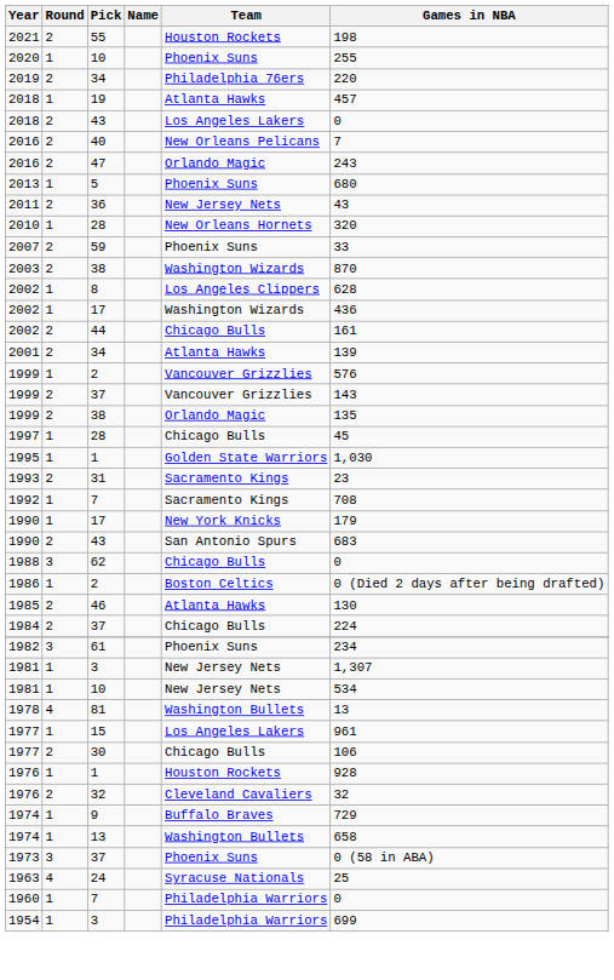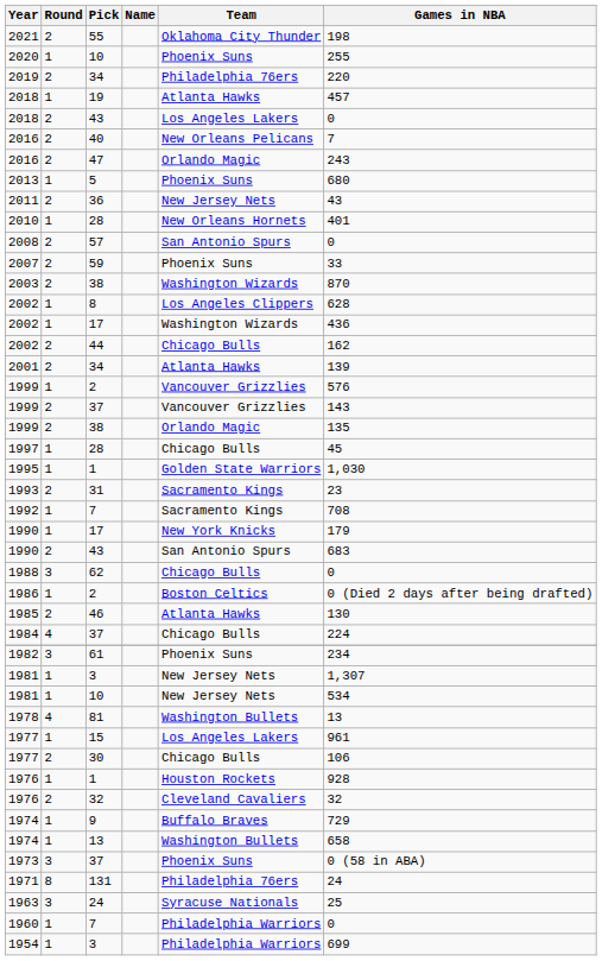 <table class="wikitable sortable">
 <tr>
 <th>Year</th>
 <th>Round</th>
 <th>Pick</th>
 <th>Name</th>
 <th>Team</th>
 <th>Games in NBA</th>
 </tr>
 <tr>
 <td>2021</td>
 <td>2</td>
 <td>55</td>
 <td></td>
-<td><a href='#'>Houston Rockets</a></td>
+<td><a href='#'>Oklahoma City Thunder</a></td>
 <td>198</td>
 </tr>
 <tr>
 <td>2020</td>
 <td>1</td>
 <td>10</td>
 <td></td>
 <td><a href='#'>Phoenix Suns</a></td>
 <td>255</td>
 </tr>
 <tr>
 <td>2019</td>
 <td>2</td>
 <td>34</td>
 <td></td>
 <td><a href='#'>Philadelphia 76ers</a></td>
 <td>220</td>
 </tr>
 <tr>
 <td>2018</td>
 <td>1</td>
 <td>19</td>
 <td></td>
 <td><a href='#'>Atlanta Hawks</a></td>
 <td>457</td>
 </tr>
 <tr>
 <td>2018</td>
 <td>2</td>
 <td>43</td>
 <td></td>
 <td><a href='#'>Los Angeles Lakers</a></td>
 <td>0</td>
 </tr>
 <tr>
 <td>2016</td>
 <td>2</td>
 <td>40</td>
 <td></td>
 <td><a href='#'>New Orleans Pelicans</a></td>
 <td>7</td>
 </tr>
 <tr>
 <td>2016</td>
 <td>2</td>
 <td>47</td>
 <td></td>
 <td><a href='#'>Orlando Magic</a></td>
 <td>243</td>
 </tr>
 <tr>
 <td>2013</td>
 <td>1</td>
 <td>5</td>
 <td></td>
 <td><a href='#'>Phoenix Suns</a></td>
 <td>680</td>
 </tr>
 <tr>
 <td>2011</td>
 <td>2</td>
 <td>36</td>
 <td></td>
 <td><a href='#'>New Jersey Nets</a></td>
 <td>43</td>
 </tr>
 <tr>
 <td>2010</td>
 <td>1</td>
 <td>28</td>
 <td></td>
 <td><a href='#'>New Orleans Hornets</a></td>
-<td>320</td>
+<td>401</td>
+</tr>
+<tr>
+<td>2008</td>
+<td>2</td>
+<td>57</td>
+<td></td>
+<td><a href='#'>San Antonio Spurs</a></td>
+<td>0</td>
 </tr>
 <tr>
 <td>2007</td>
 <td>2</td>
 <td>59</td>
 <td></td>
 <td>Phoenix Suns</td>
 <td>33</td>
 </tr>
 <tr>
 <td>2003</td>
 <td>2</td>
 <td>38</td>
 <td></td>
 <td><a href='#'>Washington Wizards</a></td>
 <td>870</td>
 </tr>
 <tr>
 <td>2002</td>
 <td>1</td>
 <td>8</td>
 <td></td>
 <td><a href='#'>Los Angeles Clippers</a></td>
 <td>628</td>
 </tr>
 <tr>
 <td>2002</td>
 <td>1</td>
 <td>17</td>
 <td></td>
 <td>Washington Wizards</td>
 <td>436</td>
 </tr>
 <tr>
 <td>2002</td>
 <td>2</td>
 <td>44</td>
 <td></td>
 <td><a href='#'>Chicago Bulls</a></td>
-<td>161</td>
+<td>162</td>
 </tr>
 <tr>
 <td>2001</td>
 <td>2</td>
 <td>34</td>
 <td></td>
 <td><a href='#'>Atlanta Hawks</a></td>
 <td>139</td>
 </tr>
 <tr>
 <td>1999</td>
 <td>1</td>
 <td>2</td>
 <td></td>
 <td><a href='#'>Vancouver Grizzlies</a></td>
 <td>576</td>
 </tr>
 <tr>
 <td>1999</td>
 <td>2</td>
 <td>37</td>
 <td></td>
 <td>Vancouver Grizzlies</td>
 <td>143</td>
 </tr>
 <tr>
 <td>1999</td>
 <td>2</td>
 <td>38</td>
 <td></td>
 <td><a href='#'>Orlando Magic</a></td>
 <td>135</td>
 </tr>
 <tr>
 <td>1997</td>
 <td>1</td>
 <td>28</td>
 <td></td>
 <td>Chicago Bulls</td>
 <td>45</td>
 </tr>
 <tr>
 <td>1995</td>
 <td>1</td>
 <td>1</td>
 <td></td>
 <td><a href='#'>Golden State Warriors</a></td>
 <td>1,030</td>
 </tr>
 <tr>
 <td>1993</td>
 <td>2</td>
 <td>31</td>
 <td></td>
 <td><a href='#'>Sacramento Kings</a></td>
 <td>23</td>
 </tr>
 <tr>
 <td>1992</td>
 <td>1</td>
 <td>7</td>
 <td></td>
 <td>Sacramento Kings</td>
 <td>708</td>
 </tr>
 <tr>
 <td>1990</td>
 <td>1</td>
 <td>17</td>
 <td></td>
 <td><a href='#'>New York Knicks</a></td>
 <td>179</td>
 </tr>
 <tr>
 <td>1990</td>
 <td>2</td>
 <td>43</td>
 <td></td>
 <td>San Antonio Spurs</td>
 <td>683</td>
 </tr>
 <tr>
 <td>1988</td>
 <td>3</td>
 <td>62</td>
 <td></td>
 <td><a href='#'>Chicago Bulls</a></td>
 <td>0</td>
 </tr>
 <tr>
 <td>1986</td>
 <td>1</td>
 <td>2</td>
 <td></td>
 <td><a href='#'>Boston Celtics</a></td>
 <td>0 (Died 2 days after being drafted)</td>
 </tr>
 <tr>
 <td>1985</td>
 <td>2</td>
 <td>46</td>
 <td></td>
 <td><a href='#'>Atlanta Hawks</a></td>
 <td>130</td>
 </tr>
 <tr>
 <td>1984</td>
-<td>2</td>
+<td>4</td>
 <td>37</td>
 <td></td>
 <td>Chicago Bulls</td>
 <td>224</td>
 </tr>
 <tr>
 </tr>
 <tr>
 <td>1982</td>
 <td>3</td>
 <td>61</td>
 <td></td>
 <td>Phoenix Suns</td>
 <td>234</td>
 </tr>
 <tr>
 <td>1981</td>
 <td>1</td>
 <td>3</td>
 <td></td>
 <td>New Jersey Nets</td>
 <td>1,307</td>
 </tr>
 <tr>
 <td>1981</td>
 <td>1</td>
 <td>10</td>
 <td></td>
 <td>New Jersey Nets</td>
 <td>534</td>
 </tr>
 <tr>
 <td>1978</td>
 <td>4</td>
 <td>81</td>
 <td></td>
 <td><a href='#'>Washington Bullets</a></td>
 <td>13</td>
 </tr>
 <tr>
 <td>1977</td>
 <td>1</td>
 <td>15</td>
 <td></td>
 <td><a href='#'>Los Angeles Lakers</a></td>
 <td>961</td>
 </tr>
 <tr>
 <td>1977</td>
 <td>2</td>
 <td>30</td>
 <td></td>
 <td>Chicago Bulls</td>
 <td>106</td>
 </tr>
 <tr>
 <td>1976</td>
 <td>1</td>
 <td>1</td>
 <td></td>
 <td><a href='#'>Houston Rockets</a></td>
 <td>928</td>
 </tr>
 <tr>
 <td>1976</td>
 <td>2</td>
 <td>32</td>
 <td></td>
 <td><a href='#'>Cleveland Cavaliers</a></td>
 <td>32</td>
 </tr>
 <tr>
 <td>1974</td>
 <td>1</td>
 <td>9</td>
 <td></td>
 <td><a href='#'>Buffalo Braves</a></td>
 <td>729</td>
 </tr>
 <tr>
 <td>1974</td>
 <td>1</td>
 <td>13</td>
 <td></td>
 <td><a href='#'>Washington Bullets</a></td>
 <td>658</td>
 </tr>
 <tr>
 <td>1973</td>
 <td>3</td>
 <td>37</td>
 <td></td>
 <td><a href='#'>Phoenix Suns</a></td>
 <td>0 (58 in ABA)</td>
 </tr>
 <tr>
+<td>1971</td>
+<td>8</td>
+<td>131</td>
+<td></td>
+<td><a href='#'>Philadelphia 76ers</a></td>
+<td>24</td>
+</tr>
+<tr>
 <td>1963</td>
-<td>4</td>
+<td>3</td>
 <td>24</td>
 <td></td>
 <td><a href='#'>Syracuse Nationals</a></td>
 <td>25</td>
 </tr>
 <tr |->
 <td>1960</td>
 <td>1</td>
 <td>7</td>
 <td></td>
 <td><a href='#'>Philadelphia Warriors</a></td>
 <td>0</td>
 </tr>
 <tr>
 <td>1954</td>
 <td>1</td>
 <td>3</td>
 <td></td>
 <td><a href='#'>Philadelphia Warriors</a></td>
 <td>699</td>
 </tr>
 </table>
